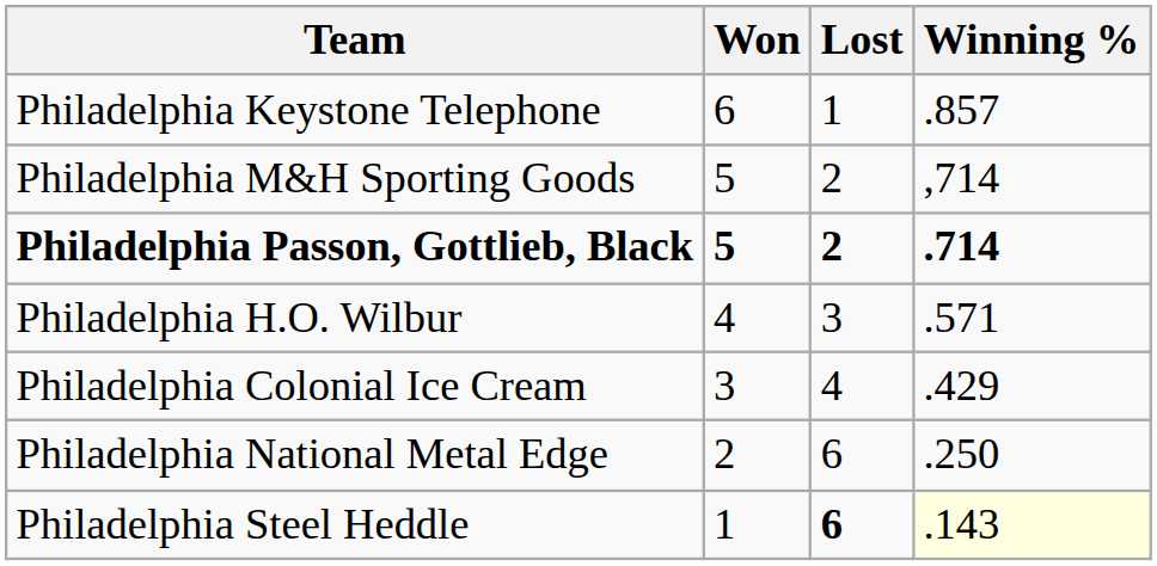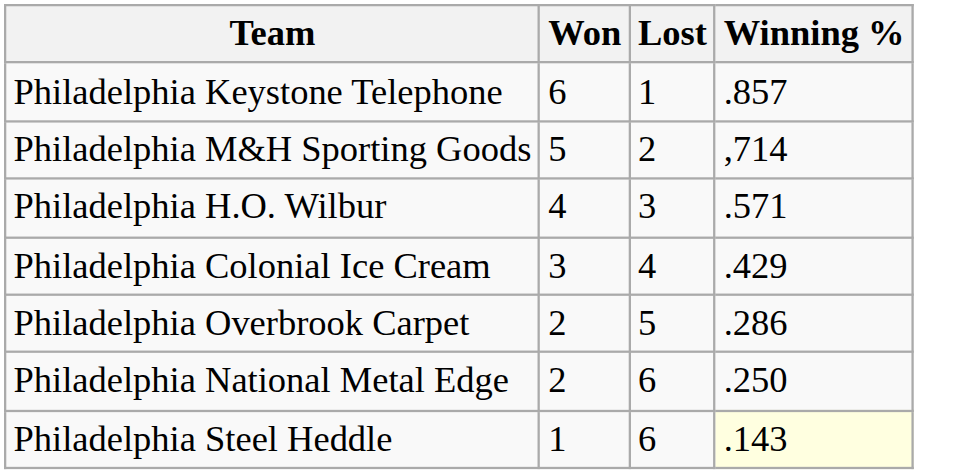 <table class="wikitable">
 <tr>
 <th>Team</th>
 <th>Won</th>
 <th>Lost</th>
 <th>Winning %</th>
 </tr>
 <tr>
 <td>Philadelphia Keystone Telephone</td>
 <td>6</td>
 <td>1</td>
 <td>.857</td>
 </tr>
 <tr>
 <td>Philadelphia M&H Sporting Goods</td>
 <td>5</td>
 <td>2</td>
 <td>,714</td>
 </tr>
 <tr>
-<td><strong>Philadelphia Passon, Gottlieb, Black</strong></td>
-<td><strong>5</strong></td>
-<td><strong>2</strong></td>
-<td><strong>.714</strong></td>
-</tr>
-<tr>
 <td>Philadelphia H.O. Wilbur</td>
 <td>4</td>
 <td>3</td>
 <td>.571</td>
 </tr>
 <tr>
 <td>Philadelphia Colonial Ice Cream</td>
 <td>3</td>
 <td>4</td>
 <td>.429</td>
 </tr>
 <tr>
+<td>Philadelphia Overbrook Carpet</td>
+<td>2</td>
+<td>5</td>
+<td>.286</td>
+</tr>
+<tr>
 <td>Philadelphia National Metal Edge</td>
 <td>2</td>
 <td>6</td>
 <td>.250</td>
 </tr>
 <tr>
 <td>Philadelphia Steel Heddle</td>
 <td>1</td>
-<td><strong>6</strong></td>
+<td>6</td>
 <td style="background: lightyellow;">.143</td>
 </tr>
 </table>
